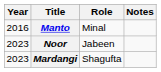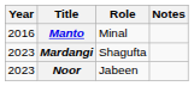 <table class="wikitable sortable plainrowheaders">
 <tr style="background:#ccc; text-align:center;">
 <th scope="col">Year</th>
 <th scope="col">Title</th>
 <th scope="col">Role</th>
 <th scope="col">Notes</th>
 </tr>
 <tr>
 <td>2016</td>
 <th scope="row"><em><a href='#'>Manto</a></em></th>
 <td>Minal</td>
 <td></td>
 </tr>
 <tr>
 <td>2023</td>
+<th scope="row"><em>Mardangi</em></th>
+<td>Shagufta</td>
+<td></td>
+</tr>
+<tr>
+<td>2023</td>
 <th scope="row"><em>Noor</em></th>
 <td>Jabeen</td>
 <td></td>
 </tr>
-<tr>
-<td>2023</td>
-<th scope="row"><em>Mardangi</em></th>
-<td>Shagufta</td>
-<td></td>
-</tr>
 </table>
